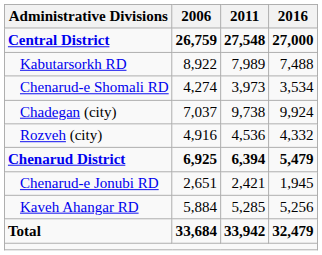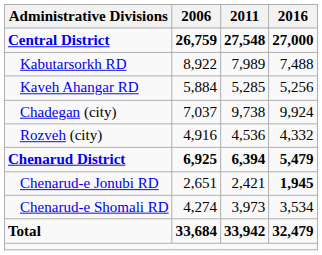 <table class="wikitable">
 <tr>
 <th>Administrative Divisions</th>
 <th>2006</th>
 <th>2011</th>
 <th>2016</th>
 </tr>
 <tr>
 <td><strong><a href='#'>Central District</a></strong></td>
 <td style="text-align: right;"><strong>26,759</strong></td>
 <td style="text-align: right;"><strong>27,548</strong></td>
 <td style="text-align: right;"><strong>27,000</strong></td>
 </tr>
 <tr>
 <td style="padding-left: 1em;"><a href='#'>Kabutarsorkh RD</a></td>
 <td style="text-align: right;">8,922</td>
 <td style="text-align: right;">7,989</td>
 <td style="text-align: right;">7,488</td>
 </tr>
 <tr>
-<td style="padding-left: 1em;"><a href='#'>Chenarud-e Shomali RD</a></td>
-<td style="text-align: right;">4,274</td>
-<td style="text-align: right;">3,973</td>
-<td style="text-align: right;">3,534</td>
+<td style="padding-left: 1em;"><a href='#'>Kaveh Ahangar RD</a></td>
+<td style="text-align: right;">5,884</td>
+<td style="text-align: right;">5,285</td>
+<td style="text-align: right;">5,256</td>
 </tr>
 <tr>
 <td style="padding-left: 1em;"><a href='#'>Chadegan</a> (city)</td>
 <td style="text-align: right;">7,037</td>
 <td style="text-align: right;">9,738</td>
 <td style="text-align: right;">9,924</td>
 </tr>
 <tr>
 <td style="padding-left: 1em;"><a href='#'>Rozveh</a> (city)</td>
 <td style="text-align: right;">4,916</td>
 <td style="text-align: right;">4,536</td>
 <td style="text-align: right;">4,332</td>
 </tr>
 <tr>
 <td><strong><a href='#'>Chenarud District</a></strong></td>
 <td style="text-align: right;"><strong>6,925</strong></td>
 <td style="text-align: right;"><strong>6,394</strong></td>
 <td style="text-align: right;"><strong>5,479</strong></td>
 </tr>
 <tr>
 <td style="padding-left: 1em;"><a href='#'>Chenarud-e Jonubi RD</a></td>
 <td style="text-align: right;">2,651</td>
 <td style="text-align: right;">2,421</td>
-<td style="text-align: right;">1,945</td>
+<td style="text-align: right;"><strong>1,945</strong></td>
 </tr>
 <tr>
-<td style="padding-left: 1em;"><a href='#'>Kaveh Ahangar RD</a></td>
-<td style="text-align: right;">5,884</td>
-<td style="text-align: right;">5,285</td>
-<td style="text-align: right;">5,256</td>
+<td style="padding-left: 1em;"><a href='#'>Chenarud-e Shomali RD</a></td>
+<td style="text-align: right;">4,274</td>
+<td style="text-align: right;">3,973</td>
+<td style="text-align: right;">3,534</td>
 </tr>
 <tr>
 <td><strong>Total</strong></td>
 <td style="text-align: right;"><strong>33,684</strong></td>
 <td style="text-align: right;"><strong>33,942</strong></td>
 <td style="text-align: right;"><strong>32,479</strong></td>
 </tr>
 <tr>
 <td colspan=4></td>
 </tr>
 </table>
